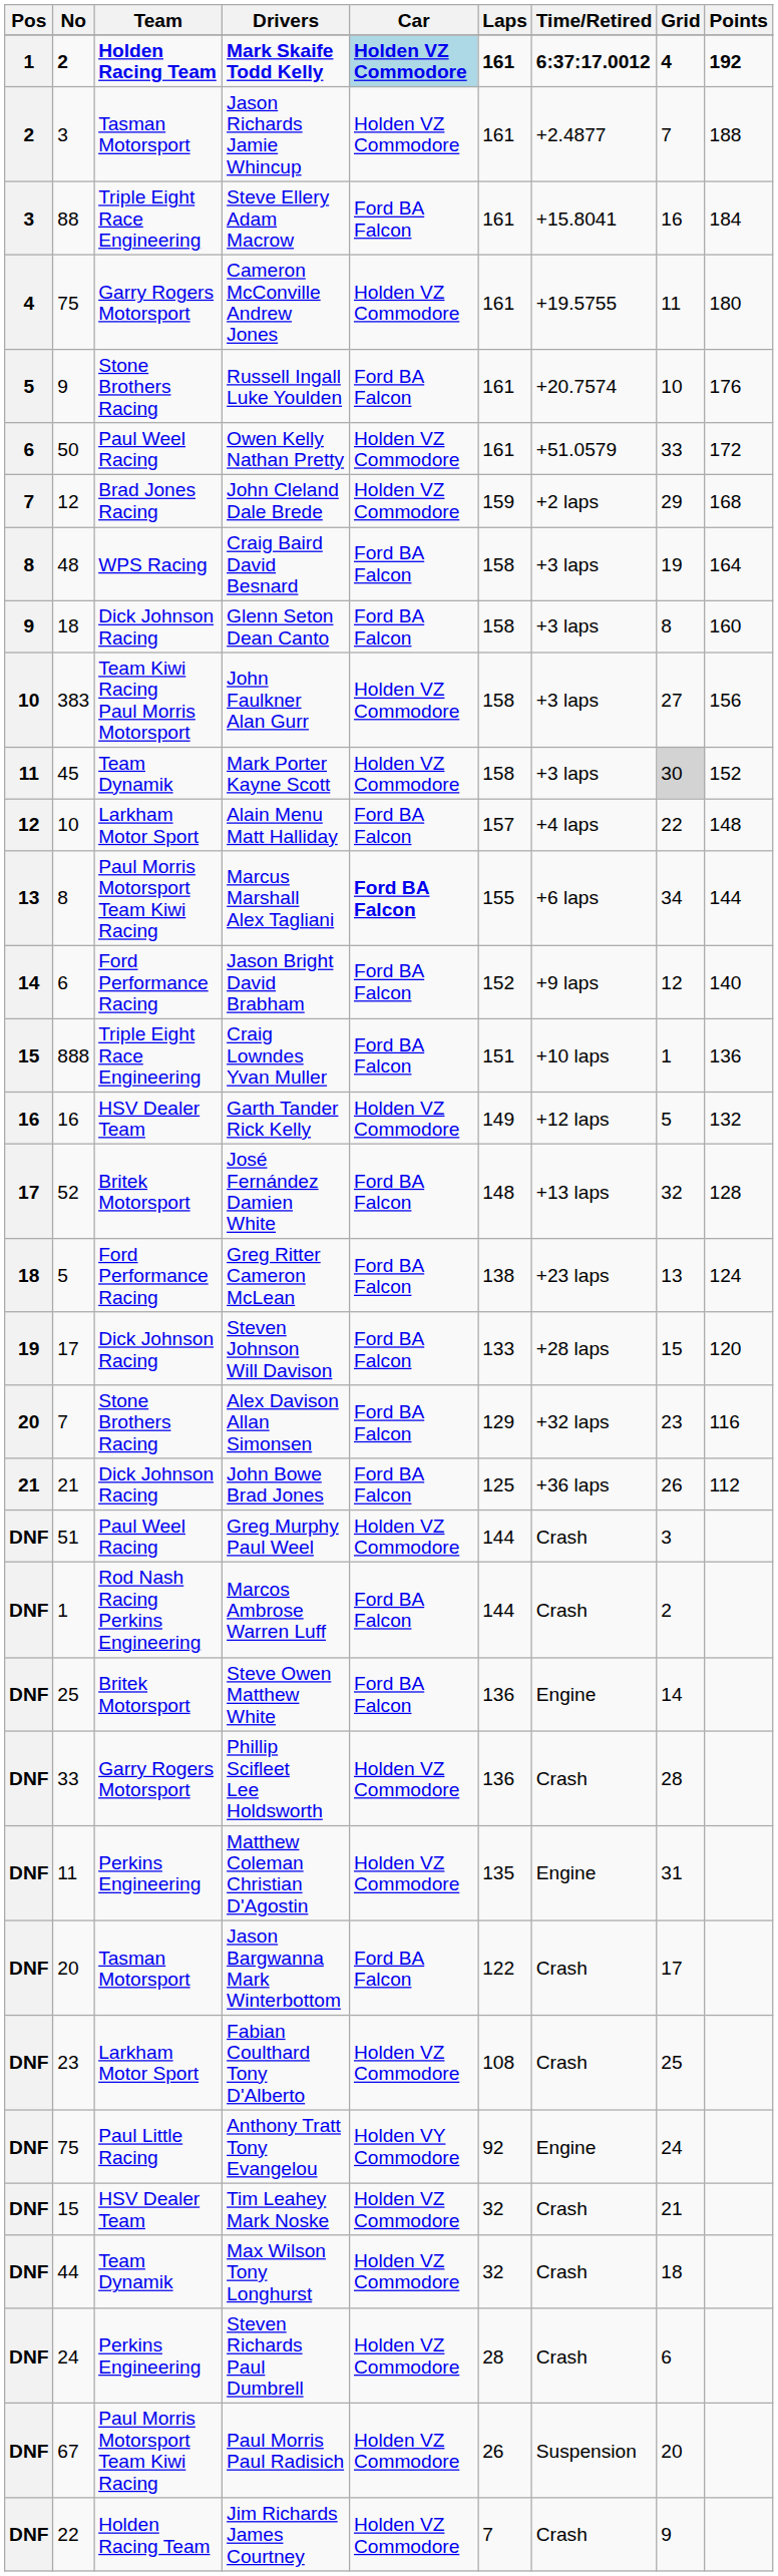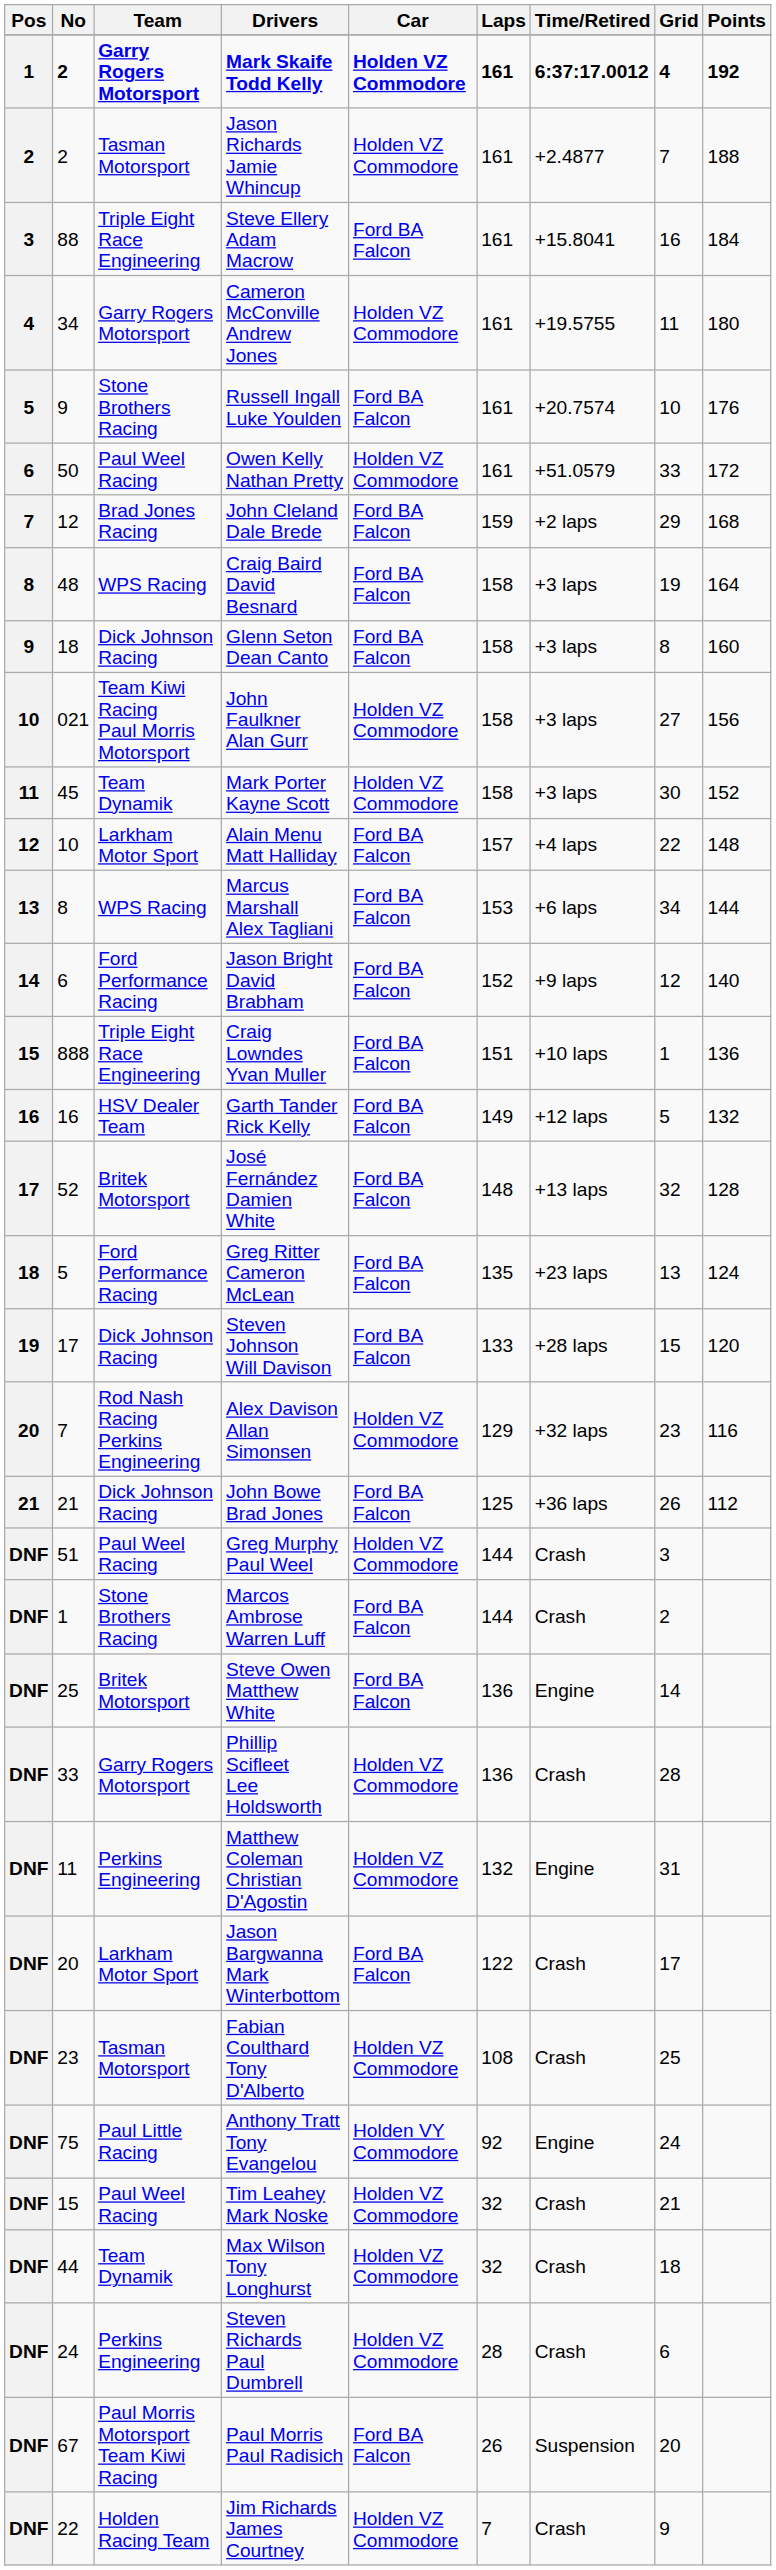 <table class="wikitable" style="font-size: 95%;">
 <tr>
 <th>Pos</th>
 <th>No</th>
 <th>Team</th>
 <th>Drivers</th>
 <th>Car</th>
 <th>Laps</th>
 <th>Time/Retired</th>
 <th>Grid</th>
 <th>Points</th>
 </tr>
 <tr>
 </tr>
 <tr style="font-weight:bold">
 <th>1</th>
 <td>2</td>
-<td><a href='#'>Holden Racing Team</a></td>
+<td><a href='#'>Garry Rogers Motorsport</a></td>
 <td> <a href='#'>Mark Skaife</a><br> <a href='#'>Todd Kelly</a></td>
-<td style="background: lightblue;"><a href='#'>Holden VZ Commodore</a></td>
+<td><a href='#'>Holden VZ Commodore</a></td>
 <td>161</td>
 <td>6:37:17.0012</td>
 <td>4</td>
 <td>192</td>
 </tr>
 <tr>
 <th>2</th>
-<td>3</td>
+<td>2</td>
 <td><a href='#'>Tasman Motorsport</a></td>
 <td> <a href='#'>Jason Richards</a><br> <a href='#'>Jamie Whincup</a></td>
 <td><a href='#'>Holden VZ Commodore</a></td>
 <td>161</td>
 <td>+2.4877</td>
 <td>7</td>
 <td>188</td>
 </tr>
 <tr>
 <th>3</th>
 <td>88</td>
 <td><a href='#'>Triple Eight Race Engineering</a></td>
 <td> <a href='#'>Steve Ellery</a><br> <a href='#'>Adam Macrow</a></td>
 <td><a href='#'>Ford BA Falcon</a></td>
 <td>161</td>
 <td>+15.8041</td>
 <td>16</td>
 <td>184</td>
 </tr>
 <tr>
 <th>4</th>
-<td>75</td>
+<td>34</td>
 <td><a href='#'>Garry Rogers Motorsport</a></td>
 <td> <a href='#'>Cameron McConville</a><br> <a href='#'>Andrew Jones</a></td>
 <td><a href='#'>Holden VZ Commodore</a></td>
 <td>161</td>
 <td>+19.5755</td>
 <td>11</td>
 <td>180</td>
 </tr>
 <tr>
 <th>5</th>
 <td>9</td>
 <td><a href='#'>Stone Brothers Racing</a></td>
 <td> <a href='#'>Russell Ingall</a><br> <a href='#'>Luke Youlden</a></td>
 <td><a href='#'>Ford BA Falcon</a></td>
 <td>161</td>
 <td>+20.7574</td>
 <td>10</td>
 <td>176</td>
 </tr>
 <tr>
 <th>6</th>
 <td>50</td>
 <td><a href='#'>Paul Weel Racing</a></td>
 <td> <a href='#'>Owen Kelly</a><br>  <a href='#'>Nathan Pretty</a></td>
 <td><a href='#'>Holden VZ Commodore</a></td>
 <td>161</td>
 <td>+51.0579</td>
 <td>33</td>
 <td>172</td>
 </tr>
 <tr>
 <th>7</th>
 <td>12</td>
 <td><a href='#'>Brad Jones Racing</a></td>
 <td> <a href='#'>John Cleland</a><br> <a href='#'>Dale Brede</a></td>
-<td><a href='#'>Holden VZ Commodore</a></td>
+<td><a href='#'>Ford BA Falcon</a></td>
 <td>159</td>
 <td>+2 laps</td>
 <td>29</td>
 <td>168</td>
 </tr>
 <tr>
 <th>8</th>
 <td>48</td>
 <td><a href='#'>WPS Racing</a></td>
 <td> <a href='#'>Craig Baird</a><br> <a href='#'>David Besnard</a></td>
 <td><a href='#'>Ford BA Falcon</a></td>
 <td>158</td>
 <td>+3 laps</td>
 <td>19</td>
 <td>164</td>
 </tr>
 <tr>
 <th>9</th>
 <td>18</td>
 <td><a href='#'>Dick Johnson Racing</a></td>
 <td> <a href='#'>Glenn Seton</a><br> <a href='#'>Dean Canto</a></td>
 <td><a href='#'>Ford BA Falcon</a></td>
 <td>158</td>
 <td>+3 laps</td>
 <td>8</td>
 <td>160</td>
 </tr>
 <tr>
 <th>10</th>
-<td>383</td>
+<td>021</td>
 <td><a href='#'>Team Kiwi Racing</a><br><a href='#'>Paul Morris Motorsport</a></td>
 <td> <a href='#'>John Faulkner</a><br> <a href='#'>Alan Gurr</a></td>
 <td><a href='#'>Holden VZ Commodore</a></td>
 <td>158</td>
 <td>+3 laps</td>
 <td>27</td>
 <td>156</td>
 </tr>
 <tr>
 <th>11</th>
 <td>45</td>
 <td><a href='#'>Team Dynamik</a></td>
 <td> <a href='#'>Mark Porter</a><br> <a href='#'>Kayne Scott</a></td>
 <td><a href='#'>Holden VZ Commodore</a></td>
 <td>158</td>
 <td>+3 laps</td>
-<td style="background: lightgrey;">30</td>
+<td>30</td>
 <td>152</td>
 </tr>
 <tr>
 <th>12</th>
 <td>10</td>
 <td><a href='#'>Larkham Motor Sport</a></td>
 <td> <a href='#'>Alain Menu</a><br> <a href='#'>Matt Halliday</a></td>
 <td><a href='#'>Ford BA Falcon</a></td>
 <td>157</td>
 <td>+4 laps</td>
 <td>22</td>
 <td>148</td>
 </tr>
 <tr>
 <th>13</th>
 <td>8</td>
-<td><a href='#'>Paul Morris Motorsport</a><br><a href='#'>Team Kiwi Racing</a></td>
+<td><a href='#'>WPS Racing</a></td>
 <td> <a href='#'>Marcus Marshall</a><br> <a href='#'>Alex Tagliani</a></td>
-<td><strong><a href='#'>Ford BA Falcon</a></strong></td>
-<td>155</td>
+<td><a href='#'>Ford BA Falcon</a></td>
+<td>153</td>
 <td>+6 laps</td>
 <td>34</td>
 <td>144</td>
 </tr>
 <tr>
 <th>14</th>
 <td>6</td>
 <td><a href='#'>Ford Performance Racing</a></td>
 <td> <a href='#'>Jason Bright</a><br> <a href='#'>David Brabham</a></td>
 <td><a href='#'>Ford BA Falcon</a></td>
 <td>152</td>
 <td>+9 laps</td>
 <td>12</td>
 <td>140</td>
 </tr>
 <tr>
 <th>15</th>
 <td>888</td>
 <td><a href='#'>Triple Eight Race Engineering</a></td>
 <td> <a href='#'>Craig Lowndes</a><br> <a href='#'>Yvan Muller</a></td>
 <td><a href='#'>Ford BA Falcon</a></td>
 <td>151</td>
 <td>+10 laps</td>
 <td>1</td>
 <td>136</td>
 </tr>
 <tr>
 <th>16</th>
 <td>16</td>
 <td><a href='#'>HSV Dealer Team</a></td>
 <td> <a href='#'>Garth Tander</a><br> <a href='#'>Rick Kelly</a></td>
-<td><a href='#'>Holden VZ Commodore</a></td>
+<td><a href='#'>Ford BA Falcon</a></td>
 <td>149</td>
 <td>+12 laps</td>
 <td>5</td>
 <td>132</td>
 </tr>
 <tr>
 <th>17</th>
 <td>52</td>
 <td><a href='#'>Britek Motorsport</a></td>
 <td> <a href='#'>José Fernández</a><br> <a href='#'>Damien White</a></td>
 <td><a href='#'>Ford BA Falcon</a></td>
 <td>148</td>
 <td>+13 laps</td>
 <td>32</td>
 <td>128</td>
 </tr>
 <tr>
 <th>18</th>
 <td>5</td>
 <td><a href='#'>Ford Performance Racing</a></td>
 <td> <a href='#'>Greg Ritter</a><br> <a href='#'>Cameron McLean</a></td>
 <td><a href='#'>Ford BA Falcon</a></td>
-<td>138</td>
+<td>135</td>
 <td>+23 laps</td>
 <td>13</td>
 <td>124</td>
 </tr>
 <tr>
 <th>19</th>
 <td>17</td>
 <td><a href='#'>Dick Johnson Racing</a></td>
 <td> <a href='#'>Steven Johnson</a><br> <a href='#'>Will Davison</a></td>
 <td><a href='#'>Ford BA Falcon</a></td>
 <td>133</td>
 <td>+28 laps</td>
 <td>15</td>
 <td>120</td>
 </tr>
 <tr>
 <th>20</th>
 <td>7</td>
-<td><a href='#'>Stone Brothers Racing</a></td>
+<td><a href='#'>Rod Nash Racing</a><br><a href='#'>Perkins Engineering</a></td>
 <td> <a href='#'>Alex Davison</a><br> <a href='#'>Allan Simonsen</a></td>
-<td><a href='#'>Ford BA Falcon</a></td>
+<td><a href='#'>Holden VZ Commodore</a></td>
 <td>129</td>
 <td>+32 laps</td>
 <td>23</td>
 <td>116</td>
 </tr>
 <tr>
 <th>21</th>
 <td>21</td>
 <td><a href='#'>Dick Johnson Racing</a></td>
 <td> <a href='#'>John Bowe</a><br> <a href='#'>Brad Jones</a></td>
 <td><a href='#'>Ford BA Falcon</a></td>
 <td>125</td>
 <td>+36 laps</td>
 <td>26</td>
 <td>112</td>
 </tr>
 <tr>
 <th>DNF</th>
 <td>51</td>
 <td><a href='#'>Paul Weel Racing</a></td>
 <td> <a href='#'>Greg Murphy</a><br> <a href='#'>Paul Weel</a></td>
 <td><a href='#'>Holden VZ Commodore</a></td>
 <td>144</td>
 <td>Crash</td>
 <td>3</td>
 <td></td>
 </tr>
 <tr>
 <th>DNF</th>
 <td>1</td>
-<td><a href='#'>Rod Nash Racing</a><br><a href='#'>Perkins Engineering</a></td>
+<td><a href='#'>Stone Brothers Racing</a></td>
 <td> <a href='#'>Marcos Ambrose</a><br> <a href='#'>Warren Luff</a></td>
 <td><a href='#'>Ford BA Falcon</a></td>
 <td>144</td>
 <td>Crash</td>
 <td>2</td>
 <td></td>
 </tr>
 <tr>
 <th>DNF</th>
 <td>25</td>
 <td><a href='#'>Britek Motorsport</a></td>
 <td> <a href='#'>Steve Owen</a><br> <a href='#'>Matthew White</a></td>
 <td><a href='#'>Ford BA Falcon</a></td>
 <td>136</td>
 <td>Engine</td>
 <td>14</td>
 <td></td>
 </tr>
 <tr>
 <th>DNF</th>
 <td>33</td>
 <td><a href='#'>Garry Rogers Motorsport</a></td>
 <td> <a href='#'>Phillip Scifleet</a><br> <a href='#'>Lee Holdsworth</a></td>
 <td><a href='#'>Holden VZ Commodore</a></td>
 <td>136</td>
 <td>Crash</td>
 <td>28</td>
 <td></td>
 </tr>
 <tr>
 <th>DNF</th>
 <td>11</td>
 <td><a href='#'>Perkins Engineering</a></td>
 <td> <a href='#'>Matthew Coleman</a><br> <a href='#'>Christian D'Agostin</a></td>
 <td><a href='#'>Holden VZ Commodore</a></td>
-<td>135</td>
+<td>132</td>
 <td>Engine</td>
 <td>31</td>
 <td></td>
 </tr>
 <tr>
 <th>DNF</th>
 <td>20</td>
-<td><a href='#'>Tasman Motorsport</a></td>
+<td><a href='#'>Larkham Motor Sport</a></td>
 <td> <a href='#'>Jason Bargwanna</a><br> <a href='#'>Mark Winterbottom</a></td>
 <td><a href='#'>Ford BA Falcon</a></td>
 <td>122</td>
 <td>Crash</td>
 <td>17</td>
 <td></td>
 </tr>
 <tr>
 <th>DNF</th>
 <td>23</td>
-<td><a href='#'>Larkham Motor Sport</a></td>
+<td><a href='#'>Tasman Motorsport</a></td>
 <td> <a href='#'>Fabian Coulthard</a><br> <a href='#'>Tony D'Alberto</a></td>
 <td><a href='#'>Holden VZ Commodore</a></td>
 <td>108</td>
 <td>Crash</td>
 <td>25</td>
 <td></td>
 </tr>
 <tr>
 <th>DNF</th>
 <td>75</td>
 <td><a href='#'>Paul Little Racing</a></td>
 <td> <a href='#'>Anthony Tratt</a><br> <a href='#'>Tony Evangelou</a></td>
 <td><a href='#'>Holden VY Commodore</a></td>
 <td>92</td>
 <td>Engine</td>
 <td>24</td>
 <td></td>
 </tr>
 <tr>
 <th>DNF</th>
 <td>15</td>
-<td><a href='#'>HSV Dealer Team</a></td>
+<td><a href='#'>Paul Weel Racing</a></td>
 <td> <a href='#'>Tim Leahey</a><br> <a href='#'>Mark Noske</a></td>
 <td><a href='#'>Holden VZ Commodore</a></td>
 <td>32</td>
 <td>Crash</td>
 <td>21</td>
 <td></td>
 </tr>
 <tr>
 <th>DNF</th>
 <td>44</td>
 <td><a href='#'>Team Dynamik</a></td>
 <td> <a href='#'>Max Wilson</a><br> <a href='#'>Tony Longhurst</a></td>
 <td><a href='#'>Holden VZ Commodore</a></td>
 <td>32</td>
 <td>Crash</td>
 <td>18</td>
 <td></td>
 </tr>
 <tr>
 <th>DNF</th>
 <td>24</td>
 <td><a href='#'>Perkins Engineering</a></td>
 <td> <a href='#'>Steven Richards</a><br> <a href='#'>Paul Dumbrell</a></td>
 <td><a href='#'>Holden VZ Commodore</a></td>
 <td>28</td>
 <td>Crash</td>
 <td>6</td>
 <td></td>
 </tr>
 <tr>
 <th>DNF</th>
 <td>67</td>
 <td><a href='#'>Paul Morris Motorsport</a><br><a href='#'>Team Kiwi Racing</a></td>
 <td> <a href='#'>Paul Morris</a><br> <a href='#'>Paul Radisich</a></td>
-<td><a href='#'>Holden VZ Commodore</a></td>
+<td><a href='#'>Ford BA Falcon</a></td>
 <td>26</td>
 <td>Suspension</td>
 <td>20</td>
 <td></td>
 </tr>
 <tr>
 <th>DNF</th>
 <td>22</td>
 <td><a href='#'>Holden Racing Team</a></td>
 <td> <a href='#'>Jim Richards</a><br> <a href='#'>James Courtney</a></td>
 <td><a href='#'>Holden VZ Commodore</a></td>
 <td>7</td>
 <td>Crash</td>
 <td>9</td>
 <td></td>
 </tr>
 </table>
